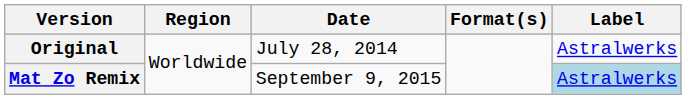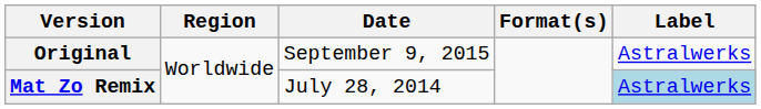 <table class="wikitable plainrowheaders">
 <tr>
 <th scope="col">Version</th>
 <th scope="col">Region</th>
 <th scope="col">Date</th>
 <th scope="col">Format(s)</th>
 <th scope="col">Label</th>
 </tr>
 <tr>
 <th scope="row">Original</th>
 <td rowspan="2">Worldwide</td>
-<td>July 28, 2014</td>
+<td>September 9, 2015</td>
 <td rowspan="2"></td>
 <td><a href='#'>Astralwerks</a></td>
 </tr>
 <tr>
 <th scope="row"><a href='#'>Mat Zo</a> Remix</th>
-<td>September 9, 2015</td>
+<td>July 28, 2014</td>
 <td style="background: lightblue;"><a href='#'>Astralwerks</a></td>
 </tr>
 </table>
